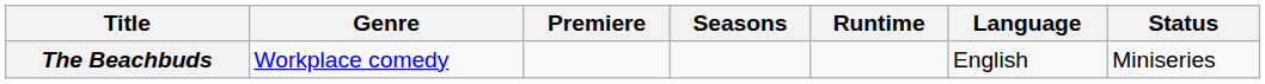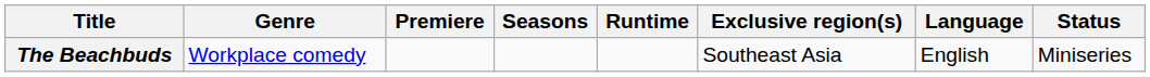 <table class="wikitable plainrowheaders sortable" style="width:99%;">
 <tr>
 <th>Title</th>
 <th>Genre</th>
 <th>Premiere</th>
 <th>Seasons</th>
 <th>Runtime</th>
+<th>Exclusive region(s)</th>
 <th>Language</th>
 <th>Status</th>
 </tr>
 <tr>
 <th scope="row"><em>The Beachbuds</em></th>
 <td><a href='#'>Workplace comedy</a></td>
 <td></td>
 <td></td>
 <td></td>
+<td>Southeast Asia</td>
 <td>English</td>
 <td>Miniseries</td>
 </tr>
 </table>
